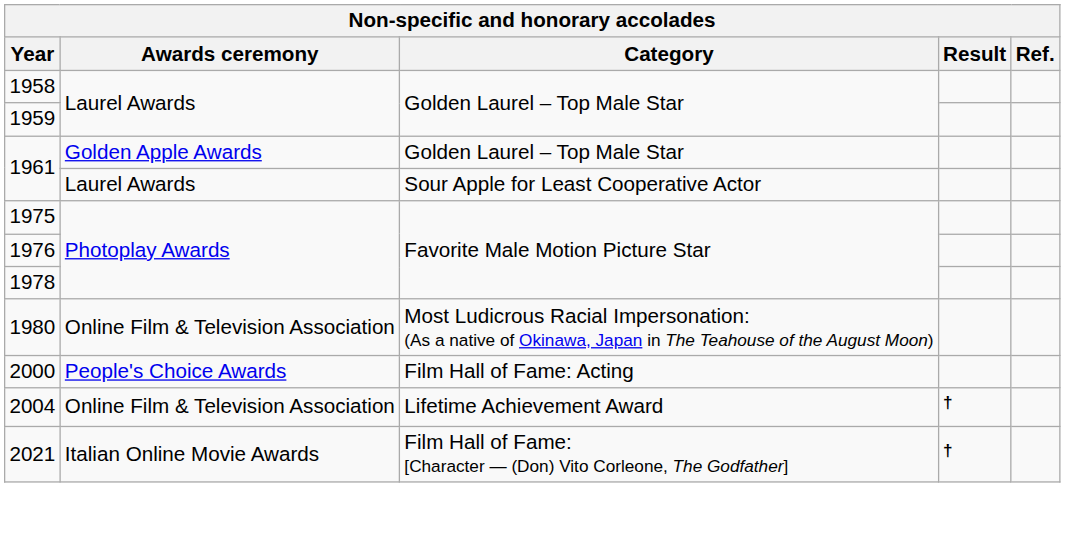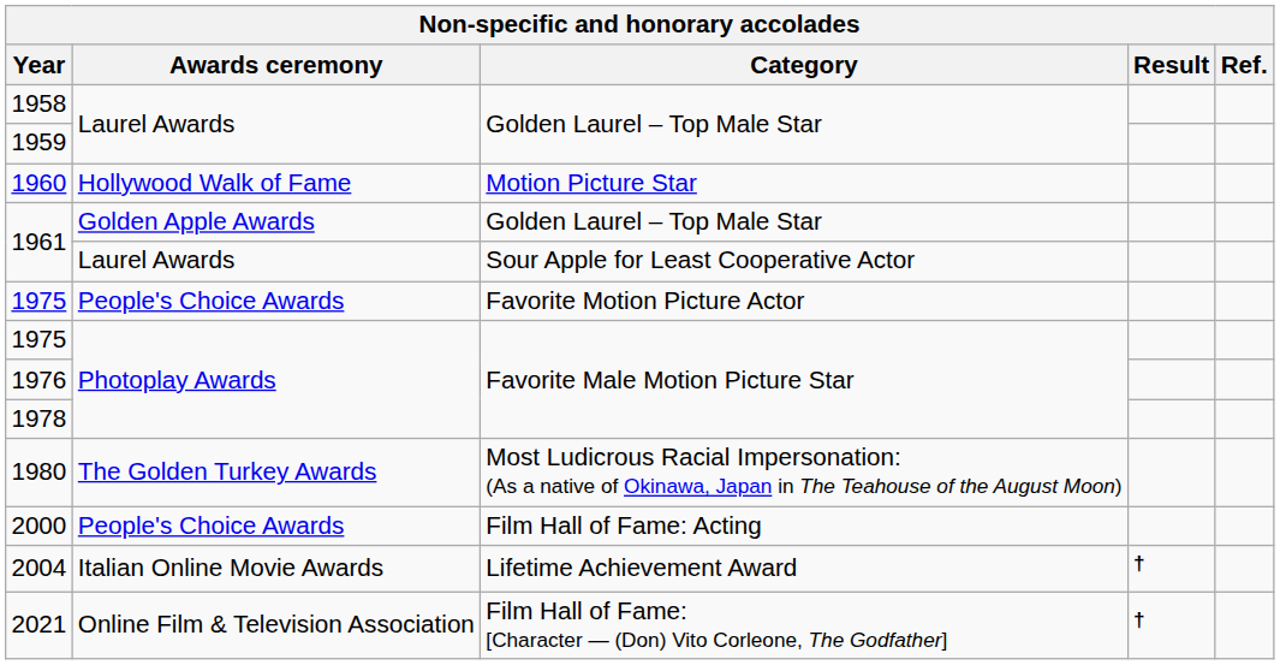 <table class=wikitable>
 <tr>
 <th colspan="5" align="center">Non-specific and honorary accolades</th>
 </tr>
 <tr>
 <th>Year</th>
 <th>Awards ceremony</th>
 <th>Category</th>
 <th>Result</th>
 <th>Ref.</th>
 </tr>
 <tr>
 <td>1958</td>
 <td rowspan="2">Laurel Awards</td>
 <td rowspan="2">Golden Laurel – Top Male Star</td>
 <td></td>
 <td style="text-align:center;"></td>
 </tr>
 <tr>
 <td>1959</td>
 <td></td>
 <td style="text-align:center;"></td>
 </tr>
 <tr>
+<td><a href='#'>1960</a></td>
+<td><a href='#'>Hollywood Walk of Fame</a></td>
+<td><a href='#'>Motion Picture Star</a></td>
+<td></td>
+<td style="text-align:center;"></td>
+</tr>
+<tr>
 <td rowspan="2">1961</td>
 <td><a href='#'>Golden Apple Awards</a></td>
 <td>Golden Laurel – Top Male Star</td>
 <td></td>
 <td style="text-align:center;"></td>
 </tr>
 <tr>
 <td>Laurel Awards</td>
 <td>Sour Apple for Least Cooperative Actor</td>
+<td></td>
+<td style="text-align:center;"></td>
+</tr>
+<tr>
+<td><a href='#'>1975</a></td>
+<td><a href='#'>People's Choice Awards</a></td>
+<td>Favorite Motion Picture Actor</td>
 <td></td>
 <td style="text-align:center;"></td>
 </tr>
 <tr>
 <td>1975</td>
 <td rowspan="3"><a href='#'>Photoplay Awards</a></td>
 <td rowspan="3">Favorite Male Motion Picture Star</td>
 <td></td>
 <td style="text-align:center;"></td>
 </tr>
 <tr>
 <td>1976</td>
 <td></td>
 <td style="text-align:center;"></td>
 </tr>
 <tr>
 <td>1978</td>
 <td></td>
 <td style="text-align:center;"></td>
 </tr>
 <tr>
 <td>1980</td>
-<td>Online Film & Television Association</td>
+<td><a href='#'>The Golden Turkey Awards</a></td>
 <td>Most Ludicrous Racial Impersonation:<br><small>(As a native of <a href='#'>Okinawa, Japan</a> in <em>The Teahouse of the August Moon</em>)</small></td>
 <td></td>
 <td style="text-align:center;"></td>
 </tr>
 <tr>
 <td>2000</td>
 <td><a href='#'>People's Choice Awards</a></td>
 <td>Film Hall of Fame: Acting</td>
 <td></td>
 <td style="text-align:center;"></td>
 </tr>
 <tr>
 <td>2004</td>
-<td>Online Film & Television Association</td>
+<td>Italian Online Movie Awards</td>
 <td>Lifetime Achievement Award</td>
 <td><sup><strong>†</strong></sup></td>
 <td style="text-align:center;"></td>
 </tr>
 <tr>
 <td>2021</td>
-<td>Italian Online Movie Awards</td>
+<td>Online Film & Television Association</td>
 <td>Film Hall of Fame:<br><small>[Character — (Don) Vito Corleone, <em>The Godfather</em>]</small></td>
 <td><sup><strong>†</strong></sup></td>
 <td style="text-align:center;"></td>
 </tr>
 </table>
